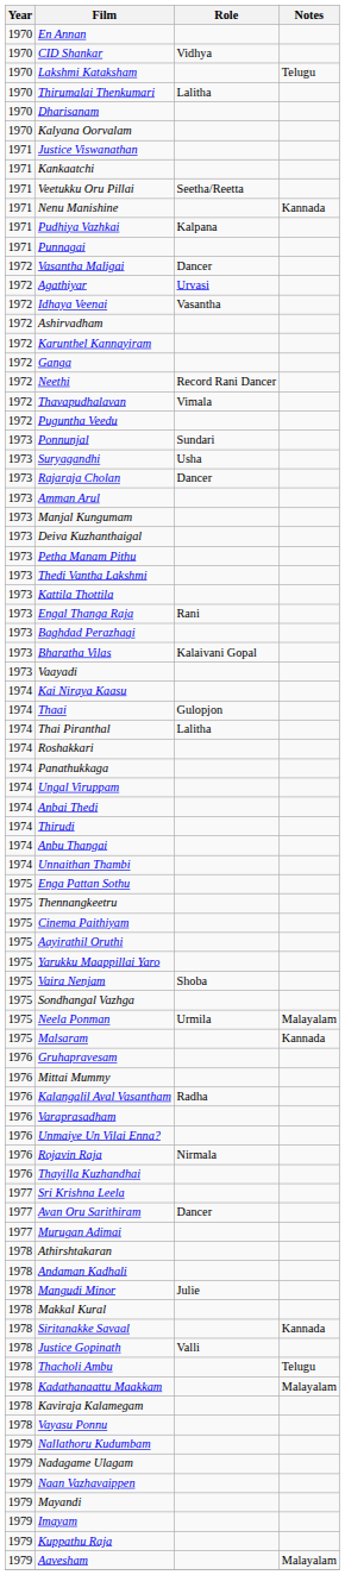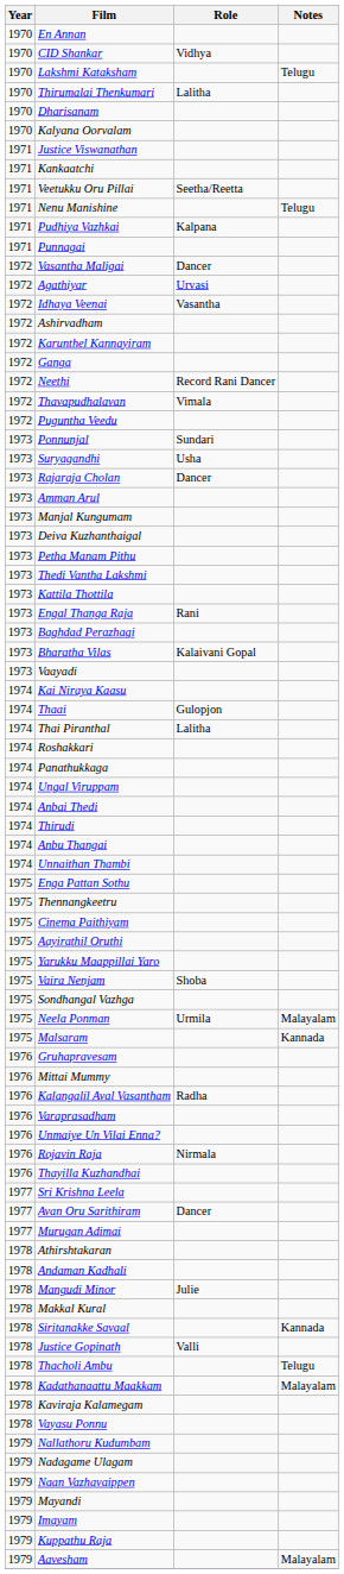 <table class="wikitable sortable">
 <tr>
 <th>Year</th>
 <th>Film</th>
 <th>Role</th>
 <th>Notes</th>
 </tr>
 <tr>
 <td>1970</td>
 <td><em><a href='#'>En Annan</a></em></td>
 <td></td>
 <td></td>
 </tr>
 <tr>
 <td>1970</td>
 <td><em><a href='#'>CID Shankar</a></em></td>
 <td>Vidhya</td>
 <td></td>
 </tr>
 <tr>
 <td>1970</td>
 <td><em><a href='#'>Lakshmi Kataksham</a></em></td>
 <td></td>
 <td>Telugu</td>
 </tr>
 <tr>
 <td>1970</td>
 <td><em><a href='#'>Thirumalai Thenkumari</a></em></td>
 <td>Lalitha</td>
 <td></td>
 </tr>
 <tr>
 <td>1970</td>
 <td><em><a href='#'>Dharisanam</a></em></td>
 <td></td>
 <td></td>
 </tr>
 <tr>
 <td>1970</td>
 <td><em>Kalyana Oorvalam</em></td>
 <td></td>
 <td></td>
 </tr>
 <tr>
 <td>1971</td>
 <td><em><a href='#'>Justice Viswanathan</a></em></td>
 <td></td>
 <td></td>
 </tr>
 <tr>
 <td>1971</td>
 <td><em>Kankaatchi</em></td>
 <td></td>
 <td></td>
 </tr>
 <tr>
 <td>1971</td>
 <td><em>Veetukku Oru Pillai</em></td>
 <td>Seetha/Reetta</td>
 <td></td>
 </tr>
 <tr>
 <td>1971</td>
 <td><em>Nenu Manishine</em></td>
 <td></td>
-<td>Kannada</td>
+<td>Telugu</td>
 </tr>
 <tr>
 <td>1971</td>
 <td><em><a href='#'>Pudhiya Vazhkai</a></em></td>
 <td>Kalpana</td>
 <td></td>
 </tr>
 <tr>
 <td>1971</td>
 <td><em><a href='#'>Punnagai</a></em></td>
 <td></td>
 <td></td>
 </tr>
 <tr>
 <td>1972</td>
 <td><em><a href='#'>Vasantha Maligai</a></em></td>
 <td>Dancer</td>
 <td></td>
 </tr>
 <tr>
 <td>1972</td>
 <td><em><a href='#'>Agathiyar</a></em></td>
 <td><a href='#'>Urvasi</a></td>
 <td></td>
 </tr>
 <tr>
 <td>1972</td>
 <td><em><a href='#'>Idhaya Veenai</a></em></td>
 <td>Vasantha</td>
 <td></td>
 </tr>
 <tr>
 <td>1972</td>
 <td><em>Ashirvadham</em></td>
 <td></td>
 <td></td>
 </tr>
 <tr>
 <td>1972</td>
 <td><em><a href='#'>Karunthel Kannayiram</a></em></td>
 <td></td>
 <td></td>
 </tr>
 <tr>
 <td>1972</td>
 <td><em><a href='#'>Ganga</a></em></td>
 <td></td>
 <td></td>
 </tr>
 <tr>
 <td>1972</td>
 <td><em><a href='#'>Neethi</a></em></td>
 <td>Record Rani Dancer</td>
 <td></td>
 </tr>
 <tr>
 <td>1972</td>
 <td><em><a href='#'>Thavapudhalavan</a></em></td>
 <td>Vimala</td>
 <td></td>
 </tr>
 <tr>
 <td>1972</td>
 <td><em><a href='#'>Puguntha Veedu</a></em></td>
 <td></td>
 <td></td>
 </tr>
 <tr>
 <td>1973</td>
 <td><em><a href='#'>Ponnunjal</a></em></td>
 <td>Sundari</td>
 <td></td>
 </tr>
 <tr>
 <td>1973</td>
 <td><em><a href='#'>Suryagandhi</a></em></td>
 <td>Usha</td>
 <td></td>
 </tr>
 <tr>
 <td>1973</td>
 <td><em><a href='#'>Rajaraja Cholan</a></em></td>
 <td>Dancer</td>
 <td></td>
 </tr>
 <tr>
 <td>1973</td>
 <td><em><a href='#'>Amman Arul</a></em></td>
 <td></td>
 <td></td>
 </tr>
 <tr>
 <td>1973</td>
 <td><em>Manjal Kungumam</em></td>
 <td></td>
 <td></td>
 </tr>
 <tr>
 <td>1973</td>
 <td><em>Deiva Kuzhanthaigal</em></td>
 <td></td>
 <td></td>
 </tr>
 <tr>
 <td>1973</td>
 <td><em><a href='#'>Petha Manam Pithu</a></em></td>
 <td></td>
 <td></td>
 </tr>
 <tr>
 <td>1973</td>
 <td><em><a href='#'>Thedi Vantha Lakshmi</a></em></td>
 <td></td>
 <td></td>
 </tr>
 <tr>
 <td>1973</td>
 <td><em><a href='#'>Kattila Thottila</a></em></td>
 <td></td>
 <td></td>
 </tr>
 <tr>
 <td>1973</td>
 <td><em><a href='#'>Engal Thanga Raja</a></em></td>
 <td>Rani</td>
 <td></td>
 </tr>
 <tr>
 <td>1973</td>
 <td><em><a href='#'>Baghdad Perazhagi</a></em></td>
 <td></td>
 <td></td>
 </tr>
 <tr>
 <td>1973</td>
 <td><em><a href='#'>Bharatha Vilas</a></em></td>
 <td>Kalaivani Gopal</td>
 <td></td>
 </tr>
 <tr>
 <td>1973</td>
 <td><em>Vaayadi</em></td>
 <td></td>
 <td></td>
 </tr>
 <tr>
 <td>1974</td>
 <td><em><a href='#'>Kai Niraya Kaasu</a></em></td>
 <td></td>
 <td></td>
 </tr>
 <tr>
 <td>1974</td>
 <td><em><a href='#'>Thaai</a></em></td>
 <td>Gulopjon</td>
 <td></td>
 </tr>
 <tr>
 <td>1974</td>
 <td><em>Thai Piranthal</em></td>
 <td>Lalitha</td>
 <td></td>
 </tr>
 <tr>
 <td>1974</td>
 <td><em>Roshakkari</em></td>
 <td></td>
 <td></td>
 </tr>
 <tr>
 <td>1974</td>
 <td><em>Panathukkaga</em></td>
 <td></td>
 <td></td>
 </tr>
 <tr>
 <td>1974</td>
 <td><em><a href='#'>Ungal Viruppam</a></em></td>
 <td></td>
 <td></td>
 </tr>
 <tr>
 <td>1974</td>
 <td><em><a href='#'>Anbai Thedi</a></em></td>
 <td></td>
 <td></td>
 </tr>
 <tr>
 <td>1974</td>
 <td><em><a href='#'>Thirudi</a></em></td>
 <td></td>
 <td></td>
 </tr>
 <tr>
 <td>1974</td>
 <td><em><a href='#'>Anbu Thangai</a></em></td>
 <td></td>
 <td></td>
 </tr>
 <tr>
 <td>1974</td>
 <td><em><a href='#'>Unnaithan Thambi</a></em></td>
 <td></td>
 <td></td>
 </tr>
 <tr>
 <td>1975</td>
 <td><em><a href='#'>Enga Pattan Sothu</a></em></td>
 <td></td>
 <td></td>
 </tr>
 <tr>
 <td>1975</td>
 <td><em>Thennangkeetru</em></td>
 <td></td>
 <td></td>
 </tr>
 <tr>
 <td>1975</td>
 <td><em><a href='#'>Cinema Paithiyam</a></em></td>
 <td></td>
 <td></td>
 </tr>
 <tr>
 <td>1975</td>
 <td><em><a href='#'>Aayirathil Oruthi</a></em></td>
 <td></td>
 <td></td>
 </tr>
 <tr>
 <td>1975</td>
 <td><em><a href='#'>Yarukku Maappillai Yaro</a></em></td>
 <td></td>
 <td></td>
 </tr>
 <tr>
 <td>1975</td>
 <td><em><a href='#'>Vaira Nenjam</a></em></td>
 <td>Shoba</td>
 <td></td>
 </tr>
 <tr>
 <td>1975</td>
 <td><em>Sondhangal Vazhga</em></td>
 <td></td>
 <td></td>
 </tr>
 <tr>
 <td>1975</td>
 <td><em><a href='#'>Neela Ponman</a></em></td>
 <td>Urmila</td>
 <td>Malayalam</td>
 </tr>
 <tr>
 <td>1975</td>
 <td><em><a href='#'>Malsaram</a></em></td>
 <td></td>
 <td>Kannada</td>
 </tr>
 <tr>
 <td>1976</td>
 <td><em><a href='#'>Gruhapravesam</a></em></td>
 <td></td>
 <td></td>
 </tr>
 <tr>
 <td>1976</td>
 <td><em>Mittai Mummy</em></td>
 <td></td>
 <td></td>
 </tr>
 <tr>
 <td>1976</td>
 <td><em><a href='#'>Kalangalil Aval Vasantham</a></em></td>
 <td>Radha</td>
 <td></td>
 </tr>
 <tr>
 <td>1976</td>
 <td><em><a href='#'>Varaprasadham</a></em></td>
 <td></td>
 <td></td>
 </tr>
 <tr>
 <td>1976</td>
 <td><em><a href='#'>Unmaiye Un Vilai Enna?</a></em></td>
 <td></td>
 <td></td>
 </tr>
 <tr>
 <td>1976</td>
 <td><em><a href='#'>Rojavin Raja</a></em></td>
 <td>Nirmala</td>
 <td></td>
 </tr>
 <tr>
 <td>1976</td>
 <td><em><a href='#'>Thayilla Kuzhandhai</a></em></td>
 <td></td>
 <td></td>
 </tr>
 <tr>
 <td>1977</td>
 <td><em><a href='#'>Sri Krishna Leela</a></em></td>
 <td></td>
 <td></td>
 </tr>
 <tr>
 <td>1977</td>
 <td><em><a href='#'>Avan Oru Sarithiram</a></em></td>
 <td>Dancer</td>
 <td></td>
 </tr>
 <tr>
 <td>1977</td>
 <td><em><a href='#'>Murugan Adimai</a></em></td>
 <td></td>
 <td></td>
 </tr>
 <tr>
 <td>1978</td>
 <td><em>Athirshtakaran</em></td>
 <td></td>
 <td></td>
 </tr>
 <tr>
 <td>1978</td>
 <td><em><a href='#'>Andaman Kadhali</a></em></td>
 <td></td>
 <td></td>
 </tr>
 <tr>
 <td>1978</td>
 <td><em><a href='#'>Mangudi Minor</a></em></td>
 <td>Julie</td>
 <td></td>
 </tr>
 <tr>
 <td>1978</td>
 <td><em>Makkal Kural</em></td>
 <td></td>
 <td></td>
 </tr>
 <tr>
 <td>1978</td>
 <td><em><a href='#'>Siritanakke Savaal</a></em></td>
 <td></td>
 <td>Kannada</td>
 </tr>
 <tr>
 <td>1978</td>
 <td><em><a href='#'>Justice Gopinath</a></em></td>
 <td>Valli</td>
 <td></td>
 </tr>
 <tr>
 <td>1978</td>
 <td><em><a href='#'>Thacholi Ambu</a></em></td>
 <td></td>
 <td>Telugu</td>
 </tr>
 <tr>
 <td>1978</td>
 <td><em><a href='#'>Kadathanaattu Maakkam</a></em></td>
 <td></td>
 <td>Malayalam</td>
 </tr>
 <tr>
 <td>1978</td>
 <td><em>Kaviraja Kalamegam</em></td>
 <td></td>
 <td></td>
 </tr>
 <tr>
 <td>1978</td>
 <td><em><a href='#'>Vayasu Ponnu</a></em></td>
 <td></td>
 <td></td>
 </tr>
 <tr>
 <td>1979</td>
 <td><em><a href='#'>Nallathoru Kudumbam</a></em></td>
 <td></td>
 <td></td>
 </tr>
 <tr>
 <td>1979</td>
 <td><em>Nadagame Ulagam</em></td>
 <td></td>
 <td></td>
 </tr>
 <tr>
 <td>1979</td>
 <td><em><a href='#'>Naan Vazhavaippen</a></em></td>
 <td></td>
 <td></td>
 </tr>
 <tr>
 <td>1979</td>
 <td><em>Mayandi</em></td>
 <td></td>
 <td></td>
 </tr>
 <tr>
 <td>1979</td>
 <td><em><a href='#'>Imayam</a></em></td>
 <td></td>
 <td></td>
 </tr>
 <tr>
 <td>1979</td>
 <td><em><a href='#'>Kuppathu Raja</a></em></td>
 <td></td>
 <td></td>
 </tr>
 <tr>
 <td>1979</td>
 <td><em><a href='#'>Aavesham</a></em></td>
 <td></td>
 <td>Malayalam</td>
 </tr>
 <tr>
 </tr>
 </table>
